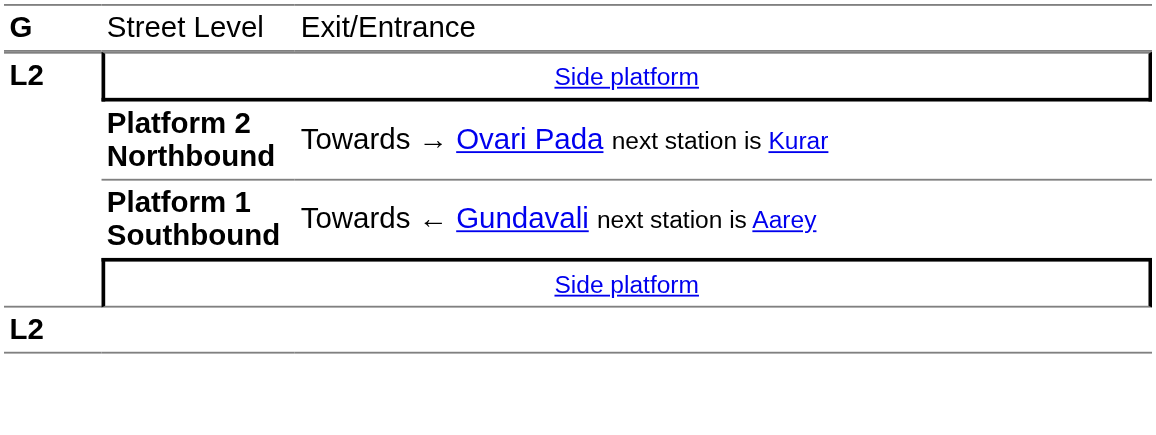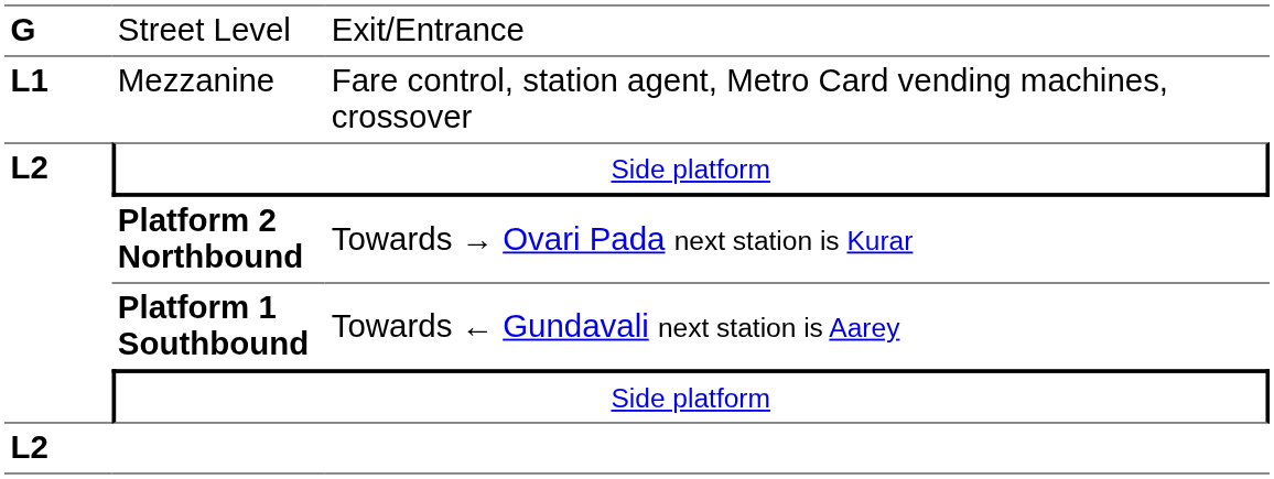 <table cellspacing="0" cellpadding="3" border="0">
 <tr>
 <td style="border-bottom:solid 1px gray;border-top:solid 1px gray;" width="50" valign="top"><strong>G</strong></td>
 <td style="border-top:solid 1px gray;border-bottom:solid 1px gray;" width="100" valign="top">Street Level</td>
 <td style="border-top:solid 1px gray;border-bottom:solid 1px gray;" width="500" valign="top">Exit/Entrance</td>
+</tr>
+<tr>
+<td valign="top"><strong>L1</strong></td>
+<td valign="top">Mezzanine</td>
+<td valign="top">Fare control, station agent, Metro Card vending machines, crossover</td>
 </tr>
 <tr>
 <td rowspan="4" style="border-top:solid 1px gray;border-bottom:solid 1px gray;" width="50" valign="top"><strong>L2</strong></td>
 <td colspan="2" style="border-top:solid 1px gray;border-right:solid 2px black;border-left:solid 2px black;border-bottom:solid 2px black;text-align:center;"><small><a href='#'>Side platform</a></small></td>
 </tr>
 <tr>
 <td style="border-bottom:solid 1px gray;" width="100"><span><strong>Platform 2</strong><br><strong>Northbound</strong></span></td>
 <td style="border-bottom:solid 1px gray;" width="500">Towards → <a href='#'>Ovari Pada</a> <small>next station is <a href='#'>Kurar</a></small></td>
 </tr>
 <tr>
 <td><span><strong>Platform 1</strong><br><strong>Southbound</strong></span></td>
 <td>Towards ← <a href='#'>Gundavali</a> <small>next station is <a href='#'>Aarey</a></small></td>
 </tr>
 <tr>
 <td colspan="2" style="border-top:solid 2px black;border-right:solid 2px black;border-left:solid 2px black;border-bottom:solid 1px gray;" align="center"><small><a href='#'>Side platform</a></small></td>
 </tr>
 <tr>
 <td rowspan="2" style="border-bottom:solid 1px gray;" width="50" valign="top"><strong>L2</strong></td>
 <td style="border-bottom:solid 1px gray;" width="100"></td>
 <td style="border-bottom:solid 1px gray;" width="500"></td>
 </tr>
 <tr>
 </tr>
 </table>
